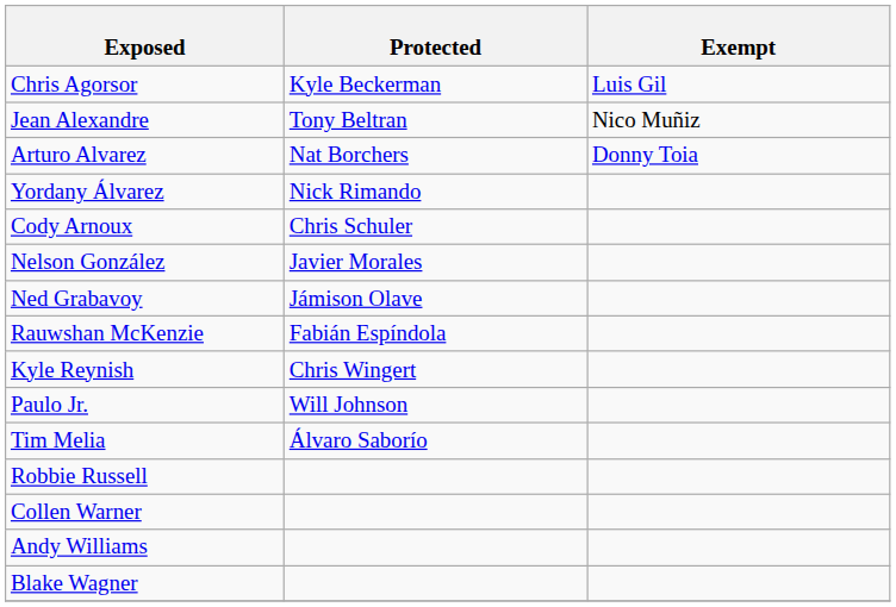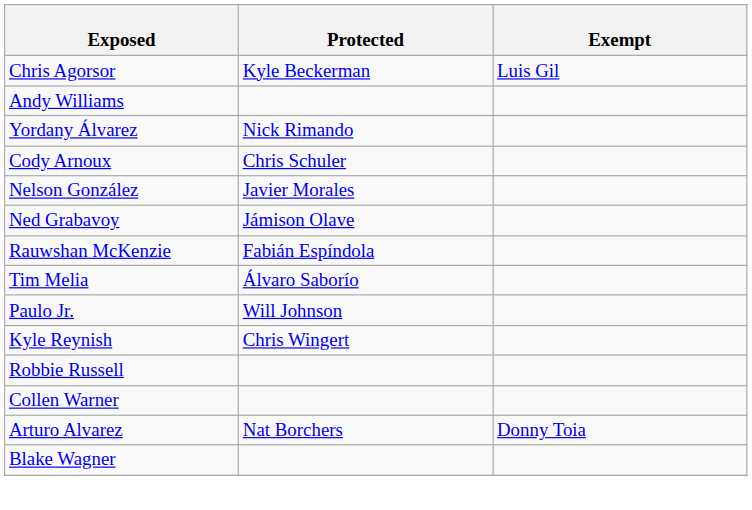 <table class="wikitable">
 <tr>
 <th style="width:23%"><br>Exposed</th>
 <th style="width:25%"><br>Protected</th>
 <th style="width:25%"><br>Exempt</th>
 </tr>
 <tr>
 <td><a href='#'>Chris Agorsor</a></td>
 <td><a href='#'>Kyle Beckerman</a></td>
 <td><a href='#'>Luis Gil</a></td>
 </tr>
 <tr>
-<td><a href='#'>Jean Alexandre</a></td>
-<td><a href='#'>Tony Beltran</a></td>
-<td>Nico Muñiz</td>
-</tr>
-<tr>
-<td><a href='#'>Arturo Alvarez</a></td>
-<td><a href='#'>Nat Borchers</a></td>
-<td><a href='#'>Donny Toia</a></td>
+<td><a href='#'>Andy Williams</a></td>
+<td></td>
+<td></td>
 </tr>
 <tr>
 <td><a href='#'>Yordany Álvarez</a></td>
 <td><a href='#'>Nick Rimando</a></td>
 <td></td>
 </tr>
 <tr>
 <td><a href='#'>Cody Arnoux</a></td>
 <td><a href='#'>Chris Schuler</a></td>
 <td></td>
 </tr>
 <tr>
 <td><a href='#'>Nelson González</a></td>
 <td><a href='#'>Javier Morales</a></td>
 <td></td>
 </tr>
 <tr>
 <td><a href='#'>Ned Grabavoy</a></td>
 <td><a href='#'>Jámison Olave</a></td>
 <td></td>
 </tr>
 <tr>
 <td><a href='#'>Rauwshan McKenzie</a></td>
 <td><a href='#'>Fabián Espíndola</a></td>
 <td></td>
 </tr>
 <tr>
-<td><a href='#'>Kyle Reynish</a></td>
-<td><a href='#'>Chris Wingert</a></td>
+<td><a href='#'>Tim Melia</a></td>
+<td><a href='#'>Álvaro Saborío</a></td>
 <td></td>
 </tr>
 <tr>
 <td><a href='#'>Paulo Jr.</a></td>
 <td><a href='#'>Will Johnson</a></td>
 <td></td>
 </tr>
 <tr>
-<td><a href='#'>Tim Melia</a></td>
-<td><a href='#'>Álvaro Saborío</a></td>
+<td><a href='#'>Kyle Reynish</a></td>
+<td><a href='#'>Chris Wingert</a></td>
 <td></td>
 </tr>
 <tr>
 <td><a href='#'>Robbie Russell</a></td>
 <td></td>
 <td></td>
 </tr>
 <tr>
 <td><a href='#'>Collen Warner</a></td>
 <td></td>
 <td></td>
 </tr>
 <tr>
-<td><a href='#'>Andy Williams</a></td>
-<td></td>
-<td></td>
+<td><a href='#'>Arturo Alvarez</a></td>
+<td><a href='#'>Nat Borchers</a></td>
+<td><a href='#'>Donny Toia</a></td>
 </tr>
 <tr>
 <td><a href='#'>Blake Wagner</a></td>
 <td></td>
 <td></td>
 </tr>
 <tr>
 </tr>
 </table>
